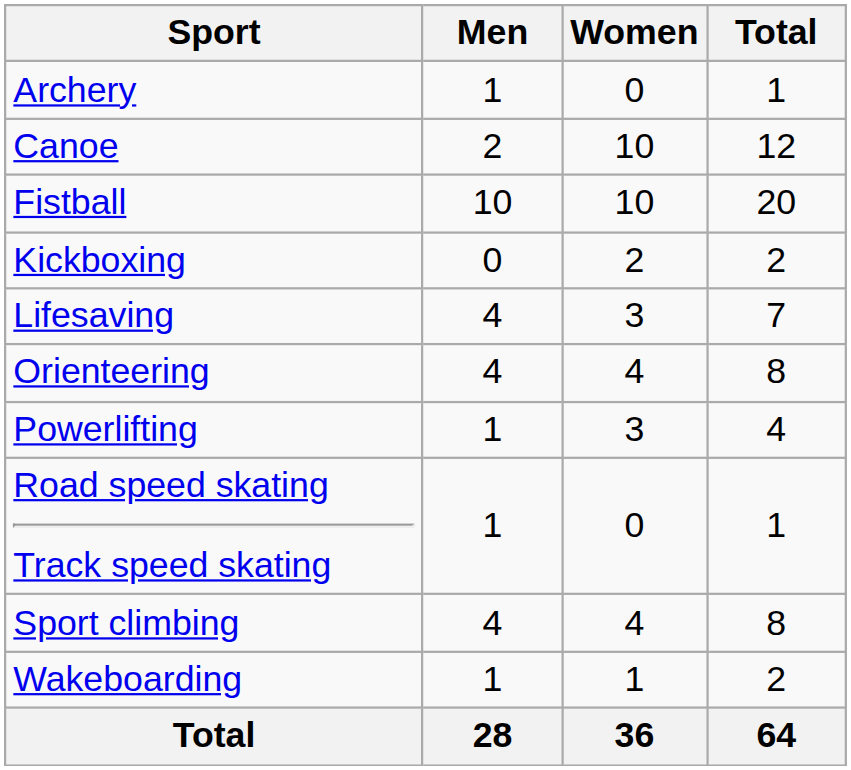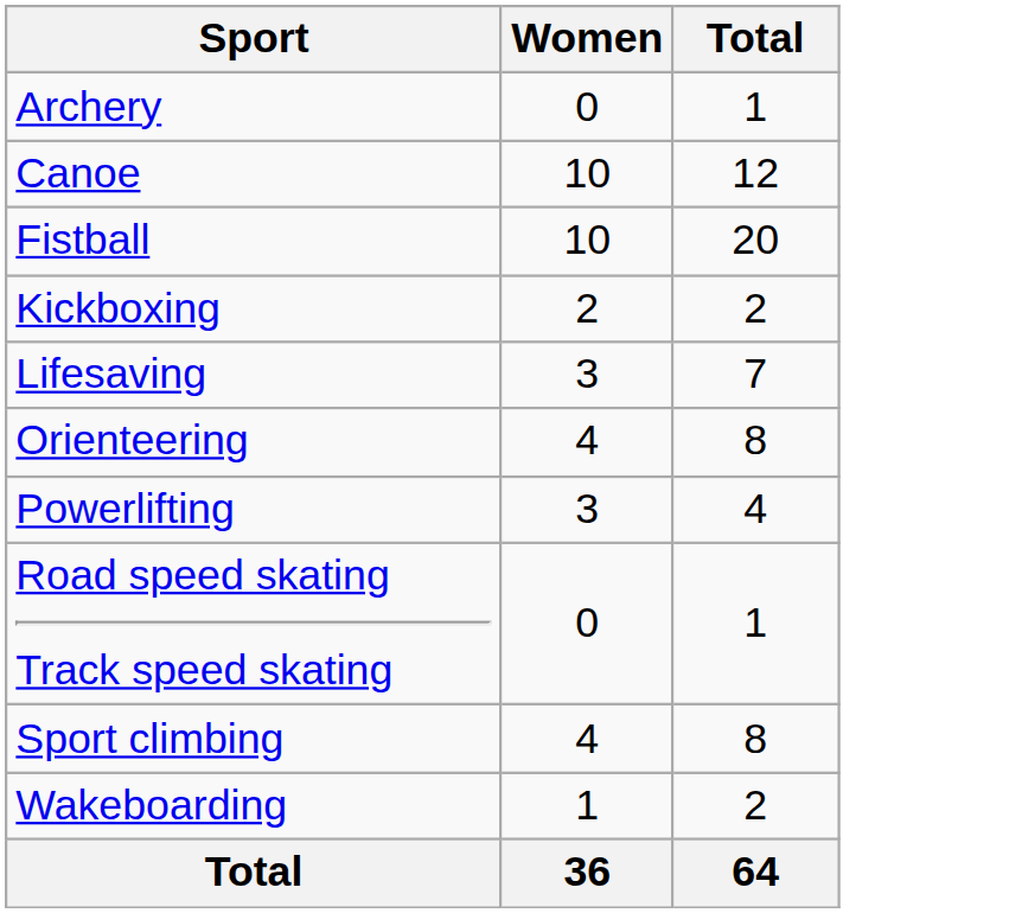 <table class="wikitable sortable" style="text-align:center;">
 <tr>
 <th width=180>Sport</th>
-<th width=55>Men</th>
 <th width=55>Women</th>
 <th width=55>Total</th>
 </tr>
 <tr>
 <td align=left><a href='#'>Archery</a></td>
-<td>1</td>
 <td>0</td>
 <td>1</td>
 </tr>
 <tr>
 <td align=left><a href='#'>Canoe</a></td>
-<td>2</td>
 <td>10</td>
 <td>12</td>
 </tr>
 <tr>
 <td align=left><a href='#'>Fistball</a></td>
 <td>10</td>
-<td>10</td>
 <td>20</td>
 </tr>
 <tr>
 <td align=left><a href='#'>Kickboxing</a></td>
-<td>0</td>
 <td>2</td>
 <td>2</td>
 </tr>
 <tr>
 <td align=left><a href='#'>Lifesaving</a></td>
-<td>4</td>
 <td>3</td>
 <td>7</td>
 </tr>
 <tr>
 <td align=left><a href='#'>Orienteering</a></td>
 <td>4</td>
-<td>4</td>
 <td>8</td>
 </tr>
 <tr>
 <td align=left><a href='#'>Powerlifting</a></td>
-<td>1</td>
 <td>3</td>
 <td>4</td>
 </tr>
 <tr>
 <td align=left><a href='#'>Road speed skating</a><hr><a href='#'>Track speed skating</a></td>
-<td>1</td>
 <td>0</td>
 <td>1</td>
 </tr>
 <tr>
 <td align=left><a href='#'>Sport climbing</a></td>
 <td>4</td>
-<td>4</td>
 <td>8</td>
 </tr>
 <tr>
 <td align=left><a href='#'>Wakeboarding</a></td>
 <td>1</td>
-<td>1</td>
 <td>2</td>
 </tr>
 <tr>
 <th>Total</th>
-<th>28</th>
 <th>36</th>
 <th>64</th>
 </tr>
 </table>
